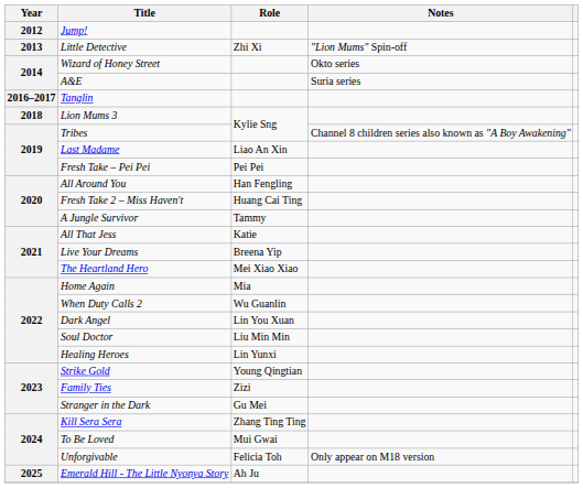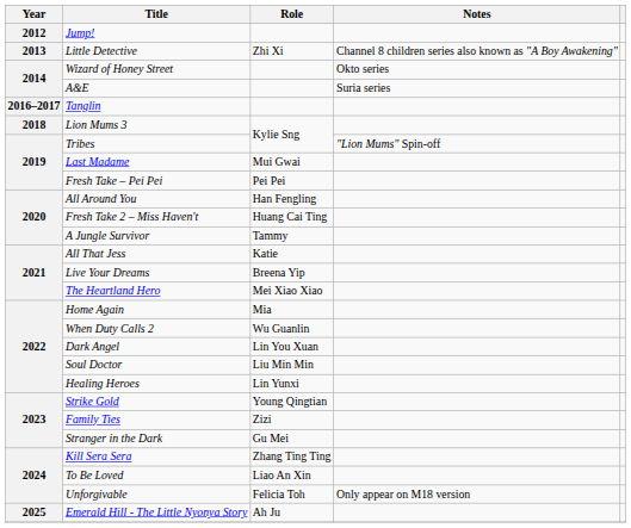 <table class="wikitable sortable plainrowheaders">
 <tr>
 <th scope="col">Year</th>
 <th scope="col">Title</th>
 <th scope="col">Role</th>
 <th scope="col" class="unsortable">Notes</th>
 <th scope="col" class="unsortable"></th>
 </tr>
 <tr>
 <th scope="row">2012</th>
 <td><em><a href='#'>Jump!</a></em></td>
 <td></td>
 <td></td>
 <td></td>
 </tr>
 <tr>
 <th scope="row">2013</th>
 <td><em>Little Detective</em></td>
 <td>Zhi Xi</td>
-<td><em>"Lion Mums"</em> Spin-off</td>
+<td>Channel 8 children series also known as <em>"A Boy Awakening"</em></td>
 <td></td>
 </tr>
 <tr>
 <th rowspan="2" scope="row">2014</th>
 <td><em>Wizard of Honey Street</em></td>
 <td></td>
 <td>Okto series</td>
 <td></td>
 </tr>
 <tr>
 <td><em>A&E</em></td>
 <td></td>
 <td>Suria series</td>
 <td></td>
 </tr>
 <tr>
 <th rowspan="1" scope="row">2016–2017</th>
 <td><em><a href='#'>Tanglin</a></em></td>
 <td></td>
 <td></td>
 <td></td>
 </tr>
 <tr>
 <th rowspan="1" scope="row">2018</th>
 <td><em>Lion Mums 3 </em></td>
 <td rowspan="2">Kylie Sng</td>
 <td></td>
 <td></td>
 </tr>
 <tr>
 <th rowspan="3" scope="row">2019</th>
 <td><em>Tribes</em></td>
-<td>Channel 8 children series also known as <em>"A Boy Awakening"</em></td>
+<td><em>"Lion Mums"</em> Spin-off</td>
 <td></td>
 </tr>
 <tr>
 <td><em><a href='#'>Last Madame</a></em></td>
-<td>Liao An Xin</td>
+<td>Mui Gwai</td>
 <td></td>
 <td></td>
 </tr>
 <tr>
 <td><em>Fresh Take – Pei Pei</em></td>
 <td>Pei Pei</td>
 <td></td>
 <td></td>
 </tr>
 <tr>
 <th rowspan="3" scope="row">2020</th>
 <td><em>All Around You</em></td>
 <td>Han Fengling</td>
 <td></td>
 <td></td>
 </tr>
 <tr>
 <td><em>Fresh Take 2 – Miss Haven't</em></td>
 <td>Huang Cai Ting</td>
 <td></td>
 <td></td>
 </tr>
 <tr>
 <td><em>A Jungle Survivor</em></td>
 <td>Tammy</td>
 <td></td>
 <td></td>
 </tr>
 <tr>
 <th rowspan="3" scope="row">2021</th>
 <td><em>All That Jess</em></td>
 <td>Katie</td>
 <td></td>
 <td></td>
 </tr>
 <tr>
 <td><em>Live Your Dreams</em></td>
 <td>Breena Yip</td>
 <td></td>
 <td></td>
 </tr>
 <tr>
 <td><em><a href='#'>The Heartland Hero</a></em></td>
 <td>Mei Xiao Xiao</td>
 <td></td>
 <td></td>
 </tr>
 <tr>
 <th rowspan="5" scope="row">2022</th>
 <td><em>Home Again</em></td>
 <td>Mia</td>
 <td></td>
 <td></td>
 </tr>
 <tr>
 <td><em>When Duty Calls 2</em></td>
 <td>Wu Guanlin</td>
 <td></td>
 <td></td>
 </tr>
 <tr>
 <td><em>Dark Angel</em></td>
 <td>Lin You Xuan</td>
 <td></td>
 <td></td>
 </tr>
 <tr>
 <td><em>Soul Doctor</em></td>
 <td>Liu Min Min</td>
 <td></td>
 <td></td>
 </tr>
 <tr>
 <td><em>Healing Heroes</em></td>
 <td>Lin Yunxi</td>
 <td></td>
 <td></td>
 </tr>
 <tr>
 <th rowspan="3" scope="row">2023</th>
 <td><em><a href='#'>Strike Gold</a></em></td>
 <td>Young Qingtian</td>
 <td></td>
 <td></td>
 </tr>
 <tr>
 <td><em><a href='#'>Family Ties</a></em></td>
 <td>Zizi</td>
 <td></td>
 <td></td>
 </tr>
 <tr>
 <td><em>Stranger in the Dark</em></td>
 <td>Gu Mei</td>
 <td></td>
 <td></td>
 </tr>
 <tr>
 <th rowspan="3" scope="row">2024</th>
 <td><em><a href='#'>Kill Sera Sera</a></em></td>
 <td>Zhang Ting Ting</td>
 <td></td>
 <td></td>
 </tr>
 <tr>
 <td><em>To Be Loved</em></td>
-<td>Mui Gwai</td>
+<td>Liao An Xin</td>
 <td></td>
 <td></td>
 </tr>
 <tr>
 <td><em>Unforgivable</em></td>
 <td>Felicia Toh</td>
 <td>Only appear on M18 version</td>
 <td></td>
 </tr>
 <tr>
 <th scope="row">2025</th>
 <td><em><a href='#'>Emerald Hill - The Little Nyonya Story</a></em></td>
 <td>Ah Ju</td>
 <td></td>
 <td></td>
 </tr>
 <tr>
 </tr>
 </table>
